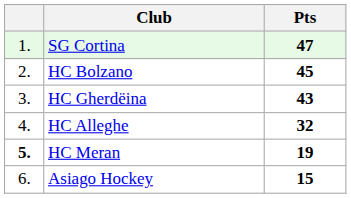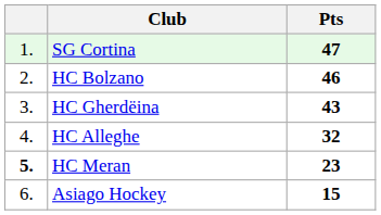 <table class="wikitable">
 <tr>
 <th width="30"></th>
 <th width="200">Club</th>
 <th width="70">Pts</th>
 </tr>
 <tr bgcolor="#e6fae6" align="center">
 <td>1.</td>
 <td align="left"><a href='#'>SG Cortina</a></td>
 <td><strong>47</strong></td>
 </tr>
 <tr bgcolor="#FFFFFF" align="center">
 <td>2.</td>
 <td align="left"><a href='#'>HC Bolzano</a></td>
-<td><strong>45</strong></td>
+<td><strong>46</strong></td>
 </tr>
 <tr bgcolor="#FFFFFF" align="center">
 <td>3.</td>
 <td align="left"><a href='#'>HC Gherdëina</a></td>
 <td><strong>43</strong></td>
 </tr>
 <tr bgcolor="#FFFFFF" align="center">
 <td>4.</td>
 <td align="left"><a href='#'>HC Alleghe</a></td>
 <td><strong>32</strong></td>
 </tr>
 <tr bgcolor="#FFFFFF" align="center">
 <td><strong>5.</strong></td>
 <td align="left"><a href='#'>HC Meran</a></td>
-<td><strong>19</strong></td>
+<td><strong>23</strong></td>
 </tr>
 <tr bgcolor="#FFFFFF" align="center">
 <td>6.</td>
 <td align="left"><a href='#'>Asiago Hockey</a></td>
 <td><strong>15</strong></td>
 </tr>
 </table>
